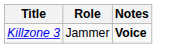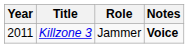 <table class="wikitable sortable">
 <tr>
+<th>Year</th>
 <th>Title</th>
 <th>Role</th>
 <th>Notes</th>
 </tr>
 <tr>
+<td>2011</td>
 <td><em><a href='#'>Killzone 3</a></em></td>
 <td>Jammer</td>
 <td><strong>Voice</strong></td>
 </tr>
 </table>
